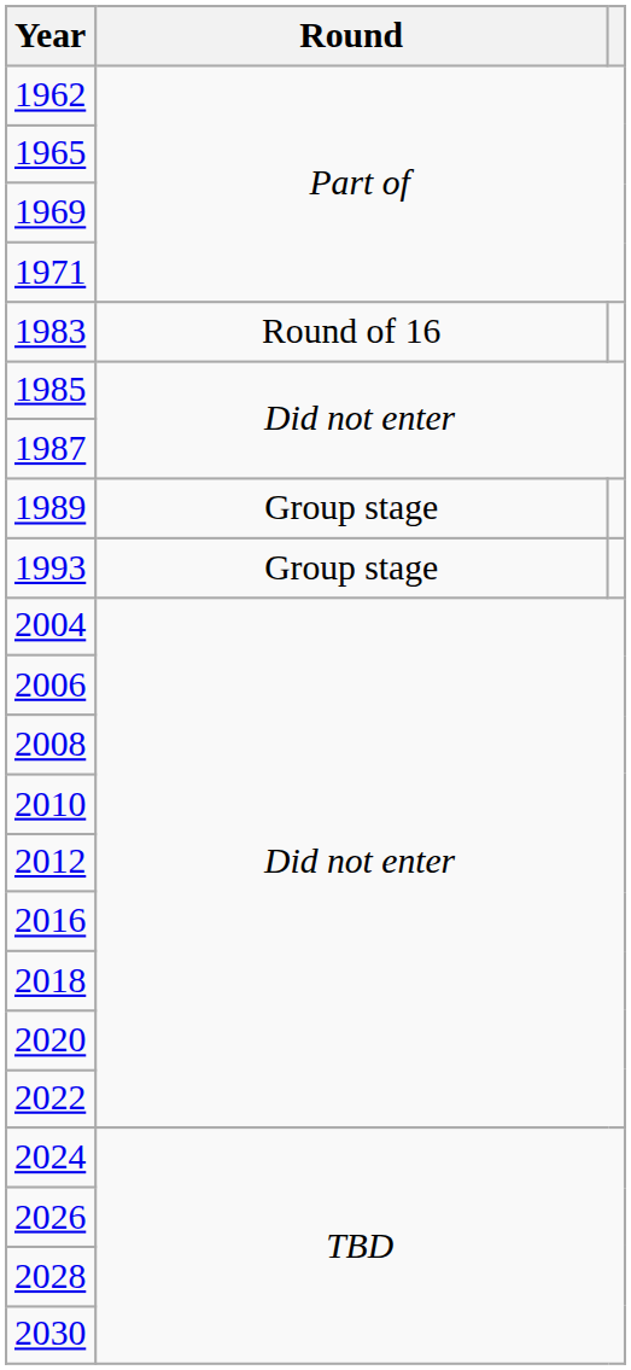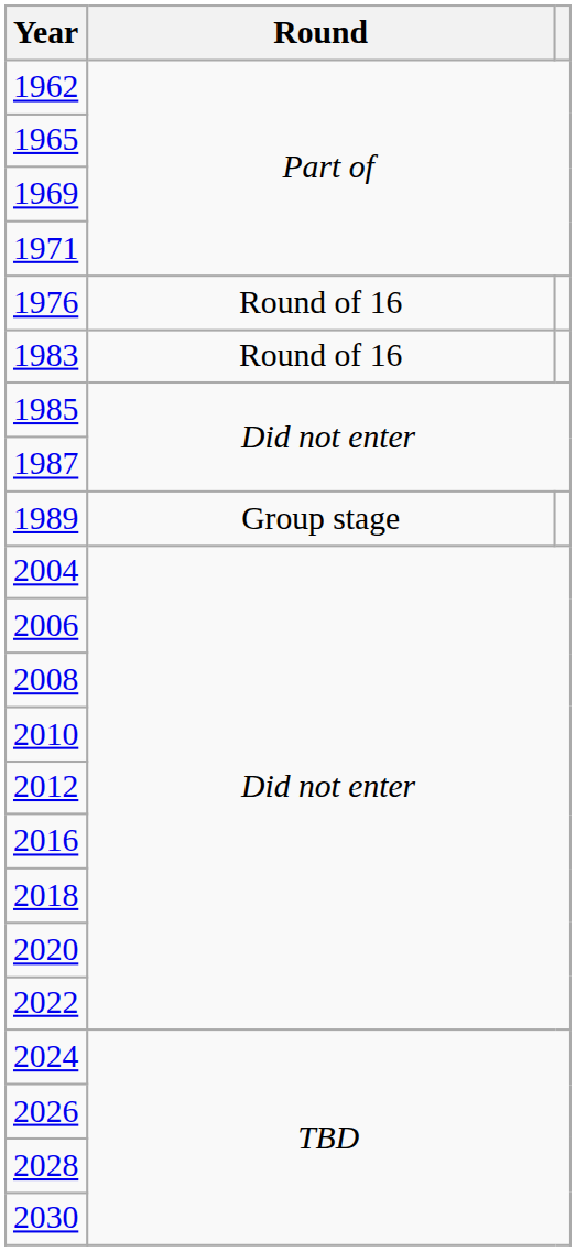 <table class="wikitable" style="text-align: center; font-size:90%">
 <tr>
 <th>Year</th>
 <th style="width:200px">Round</th>
 <th></th>
 </tr>
 <tr>
 <td><a href='#'>1962</a></td>
 <td colspan="2" rowspan="4"><em>Part of </em></td>
 </tr>
 <tr>
 <td><a href='#'>1965</a></td>
 </tr>
 <tr>
 <td><a href='#'>1969</a></td>
 </tr>
 <tr>
 <td><a href='#'>1971</a></td>
 </tr>
 <tr>
+<td><a href='#'>1976</a></td>
+<td>Round of 16</td>
+<td></td>
+</tr>
+<tr>
 <td><a href='#'>1983</a></td>
 <td>Round of 16</td>
 <td></td>
 </tr>
 <tr>
 <td><a href='#'>1985</a></td>
 <td colspan="2" rowspan="2"><em>Did not enter</em></td>
 </tr>
 <tr>
 <td><a href='#'>1987</a></td>
 </tr>
 <tr>
 <td><a href='#'>1989</a></td>
-<td>Group stage</td>
-<td></td>
-</tr>
-<tr>
-<td><a href='#'>1993</a></td>
 <td>Group stage</td>
 <td></td>
 </tr>
 <tr>
 <td><a href='#'>2004</a></td>
 <td colspan="2" rowspan="9"><em>Did not enter</em></td>
 </tr>
 <tr>
 <td><a href='#'>2006</a></td>
 </tr>
 <tr>
 <td><a href='#'>2008</a></td>
 </tr>
 <tr>
 <td><a href='#'>2010</a></td>
 </tr>
 <tr>
 <td><a href='#'>2012</a></td>
 </tr>
 <tr>
 <td><a href='#'>2016</a></td>
 </tr>
 <tr>
 <td><a href='#'>2018</a></td>
 </tr>
 <tr>
 <td><a href='#'>2020</a></td>
 </tr>
 <tr>
 <td><a href='#'>2022</a></td>
 </tr>
 <tr>
 <td><a href='#'>2024</a></td>
 <td colspan="2" rowspan="4"><em>TBD</em></td>
 </tr>
 <tr>
 <td><a href='#'>2026</a></td>
 </tr>
 <tr>
 <td><a href='#'>2028</a></td>
 </tr>
 <tr>
 <td><a href='#'>2030</a></td>
 </tr>
 </table>
